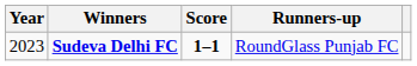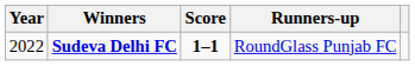 <table class="wikitable" style="text-align:center;">
 <tr>
 <th scope="col">Year</th>
 <th scope="col">Winners</th>
 <th scope="col">Score</th>
 <th scope="col">Runners-up</th>
 <th scope="col"></th>
 </tr>
 <tr>
-<td>2023</td>
+<td>2022</td>
 <td><strong><a href='#'>Sudeva Delhi FC</a></strong></td>
 <td><strong>1–1<br></strong></td>
 <td><a href='#'>RoundGlass Punjab FC</a></td>
 <td></td>
 </tr>
 </table>
